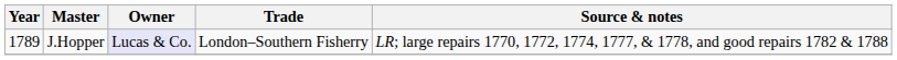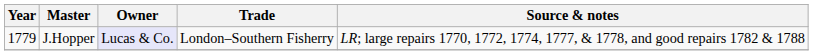 <table class=" wikitable">
 <tr>
 <th>Year</th>
 <th>Master</th>
 <th>Owner</th>
 <th>Trade</th>
 <th>Source & notes</th>
 </tr>
 <tr>
-<td>1789</td>
+<td>1779</td>
 <td>J.Hopper</td>
 <td style="background: lavender;">Lucas & Co.</td>
 <td>London–Southern Fisherry</td>
 <td><em>LR</em>; large repairs 1770, 1772, 1774, 1777, & 1778, and good repairs 1782 & 1788</td>
 </tr>
 <tr>
 </tr>
 </table>
